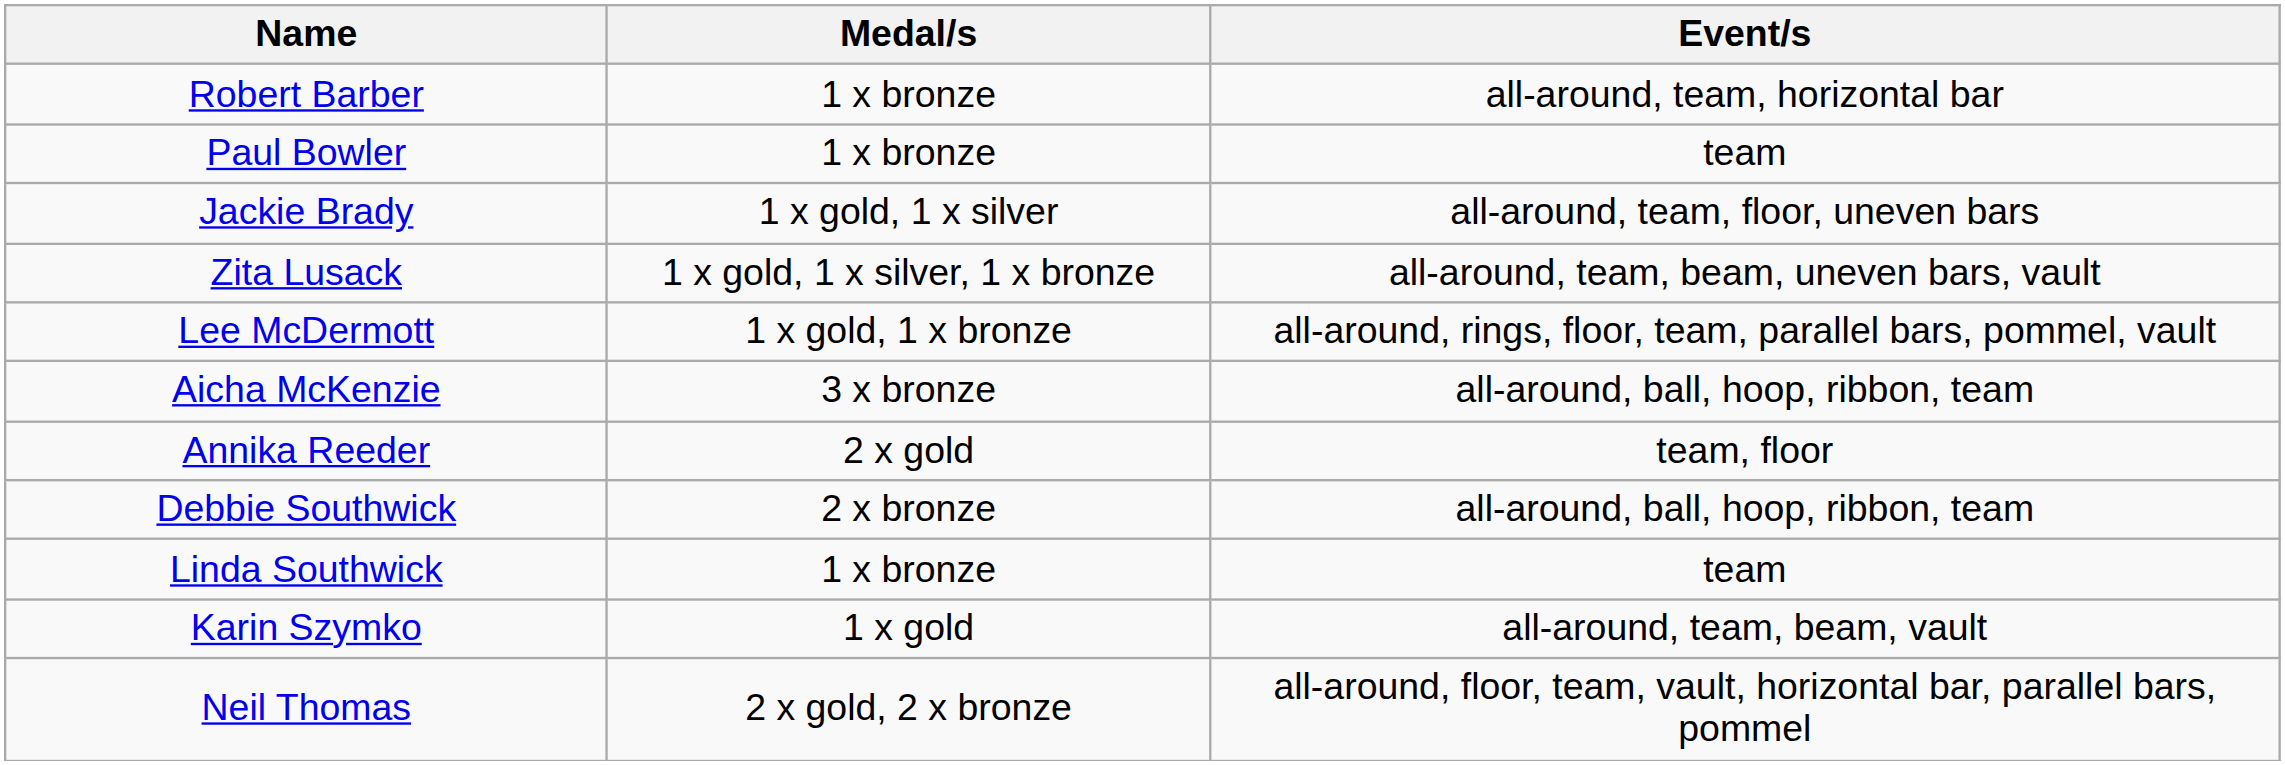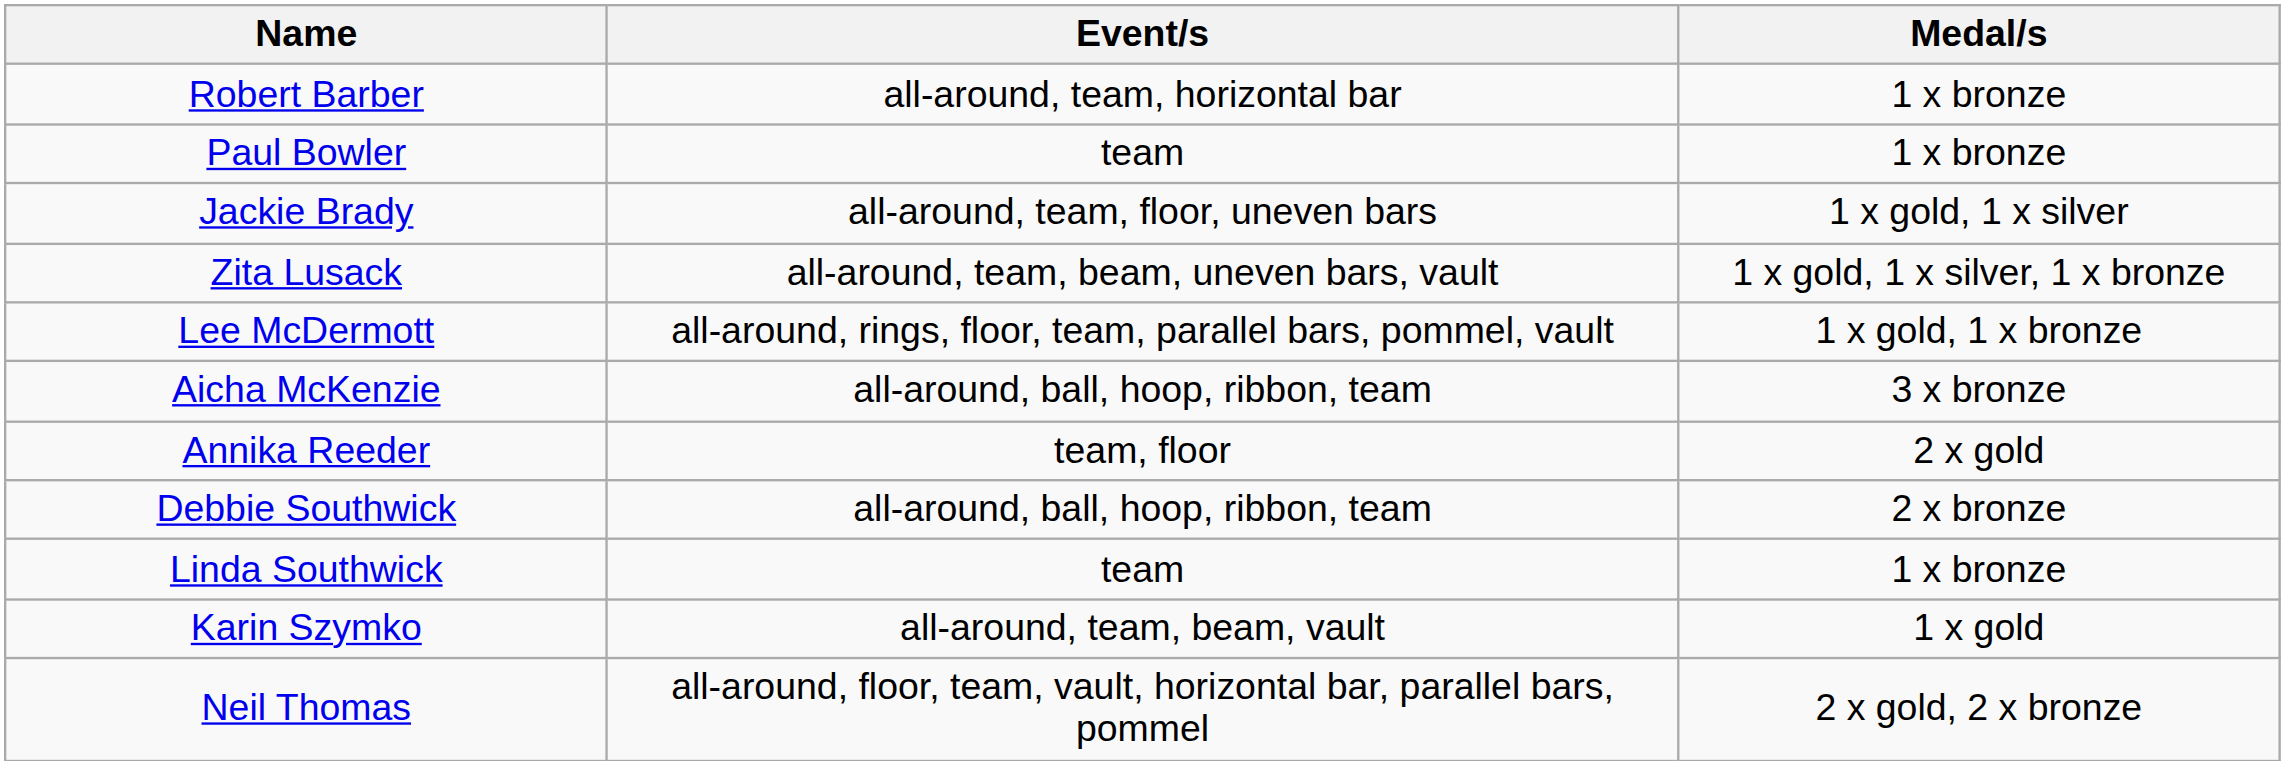 <table class="wikitable" style="text-align: center">
 <tr>
 <th width=250>Name</th>
+<th width=450>Event/s</th>
 <th width=250>Medal/s</th>
-<th width=450>Event/s</th>
 </tr>
 <tr>
 <td><a href='#'>Robert Barber</a></td>
+<td>all-around, team, horizontal bar</td>
 <td>1 x bronze</td>
-<td>all-around, team, horizontal bar</td>
 </tr>
 <tr>
 <td><a href='#'>Paul Bowler</a></td>
+<td>team</td>
 <td>1 x bronze</td>
-<td>team</td>
 </tr>
 <tr>
 <td><a href='#'>Jackie Brady</a></td>
+<td>all-around, team, floor, uneven bars</td>
 <td>1 x gold, 1 x silver</td>
-<td>all-around, team, floor, uneven bars</td>
 </tr>
 <tr>
 <td><a href='#'>Zita Lusack</a></td>
+<td>all-around, team, beam, uneven bars, vault</td>
 <td>1 x gold, 1 x silver, 1 x bronze</td>
-<td>all-around, team, beam, uneven bars, vault</td>
 </tr>
 <tr>
 <td><a href='#'>Lee McDermott</a></td>
+<td>all-around, rings, floor, team, parallel bars, pommel, vault</td>
 <td>1 x gold, 1 x bronze</td>
-<td>all-around, rings, floor, team, parallel bars, pommel, vault</td>
 </tr>
 <tr>
 <td><a href='#'>Aicha McKenzie</a></td>
+<td>all-around, ball, hoop, ribbon, team</td>
 <td>3 x bronze</td>
-<td>all-around, ball, hoop, ribbon, team</td>
 </tr>
 <tr>
 <td><a href='#'>Annika Reeder</a></td>
+<td>team, floor</td>
 <td>2 x gold</td>
-<td>team, floor</td>
 </tr>
 <tr>
 <td><a href='#'>Debbie Southwick</a></td>
+<td>all-around, ball, hoop, ribbon, team</td>
 <td>2 x bronze</td>
-<td>all-around, ball, hoop, ribbon, team</td>
 </tr>
 <tr>
 <td><a href='#'>Linda Southwick</a></td>
+<td>team</td>
 <td>1 x bronze</td>
-<td>team</td>
 </tr>
 <tr>
 <td><a href='#'>Karin Szymko</a></td>
+<td>all-around, team, beam, vault</td>
 <td>1 x gold</td>
-<td>all-around, team, beam, vault</td>
 </tr>
 <tr>
 <td><a href='#'>Neil Thomas</a></td>
+<td>all-around, floor, team, vault, horizontal bar, parallel bars, pommel</td>
 <td>2 x gold, 2 x bronze</td>
-<td>all-around, floor, team, vault, horizontal bar, parallel bars, pommel</td>
 </tr>
 </table>
